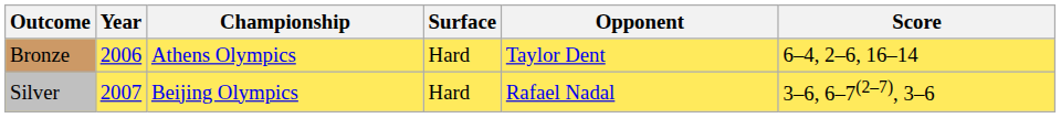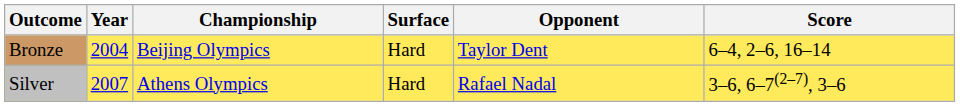 <table class="sortable wikitable" style=font-size:97%>
 <tr>
 <th>Outcome</th>
 <th>Year</th>
 <th width=200>Championship</th>
 <th>Surface</th>
 <th width=200>Opponent</th>
 <th width=200>Score</th>
 </tr>
 <tr bgcolor=FFEA5C>
 <td bgcolor=#CC9966>Bronze</td>
-<td><a href='#'>2006</a></td>
-<td><a href='#'>Athens Olympics</a></td>
+<td><a href='#'>2004</a></td>
+<td><a href='#'>Beijing Olympics</a></td>
 <td>Hard</td>
 <td> <a href='#'>Taylor Dent</a></td>
 <td>6–4, 2–6, 16–14</td>
 </tr>
 <tr bgcolor=FFEA5C>
 <td bgcolor=silver>Silver</td>
 <td><a href='#'>2007</a></td>
-<td><a href='#'>Beijing Olympics</a></td>
+<td><a href='#'>Athens Olympics</a></td>
 <td>Hard</td>
 <td> <a href='#'>Rafael Nadal</a></td>
 <td>3–6, 6–7<sup>(2–7)</sup>, 3–6</td>
 </tr>
 </table>
